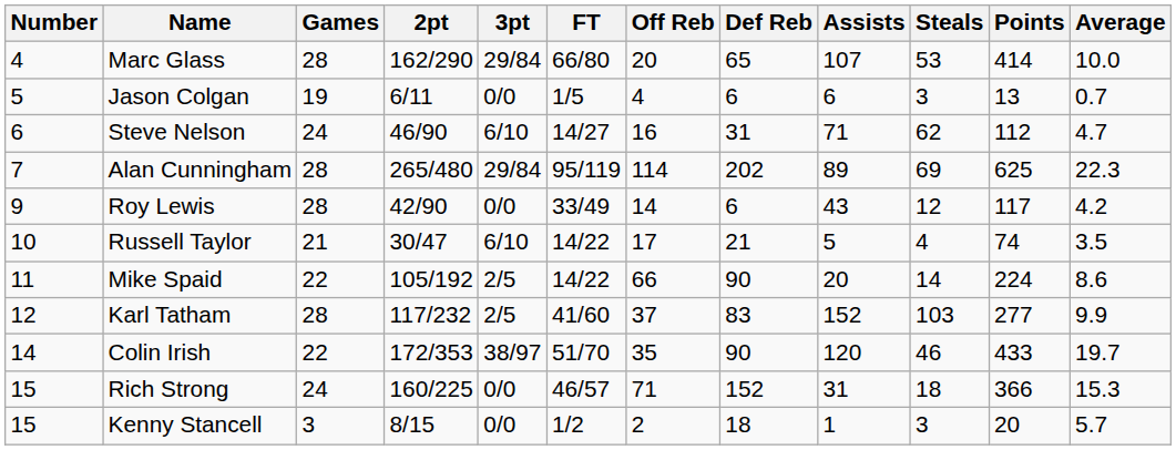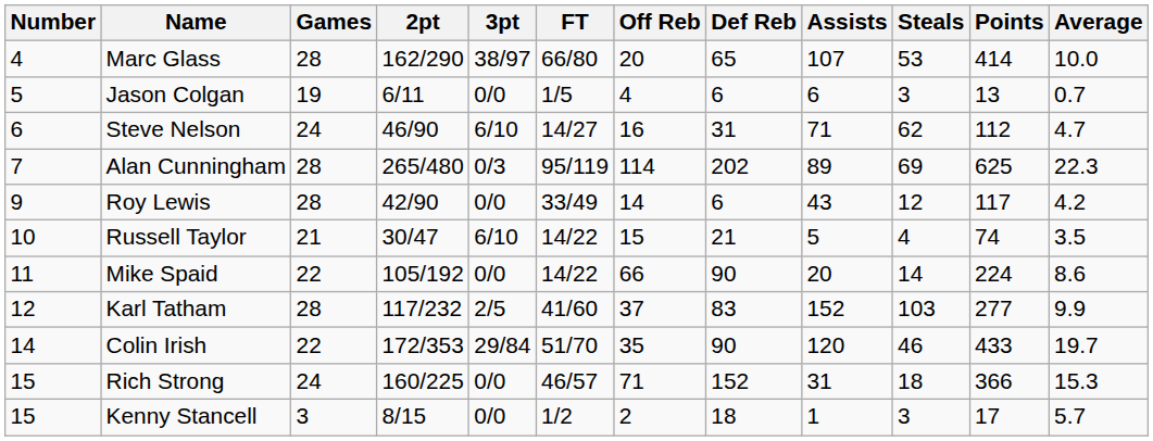 <table class="wikitable">
 <tr>
 <th>Number</th>
 <th>Name</th>
 <th>Games</th>
 <th>2pt</th>
 <th>3pt</th>
 <th>FT</th>
 <th>Off Reb</th>
 <th>Def Reb</th>
 <th>Assists</th>
 <th>Steals</th>
 <th>Points</th>
 <th>Average</th>
 </tr>
 <tr>
 <td>4</td>
 <td>Marc Glass</td>
 <td>28</td>
 <td>162/290</td>
-<td>29/84</td>
+<td>38/97</td>
 <td>66/80</td>
 <td>20</td>
 <td>65</td>
 <td>107</td>
 <td>53</td>
 <td>414</td>
 <td>10.0</td>
 </tr>
 <tr>
 <td>5</td>
 <td>Jason Colgan</td>
 <td>19</td>
 <td>6/11</td>
 <td>0/0</td>
 <td>1/5</td>
 <td>4</td>
 <td>6</td>
 <td>6</td>
 <td>3</td>
 <td>13</td>
 <td>0.7</td>
 </tr>
 <tr>
 <td>6</td>
 <td>Steve Nelson</td>
 <td>24</td>
 <td>46/90</td>
 <td>6/10</td>
 <td>14/27</td>
 <td>16</td>
 <td>31</td>
 <td>71</td>
 <td>62</td>
 <td>112</td>
 <td>4.7</td>
 </tr>
 <tr>
 <td>7</td>
 <td>Alan Cunningham</td>
 <td>28</td>
 <td>265/480</td>
-<td>29/84</td>
+<td>0/3</td>
 <td>95/119</td>
 <td>114</td>
 <td>202</td>
 <td>89</td>
 <td>69</td>
 <td>625</td>
 <td>22.3</td>
 </tr>
 <tr>
 <td>9</td>
 <td>Roy Lewis</td>
 <td>28</td>
 <td>42/90</td>
 <td>0/0</td>
 <td>33/49</td>
 <td>14</td>
 <td>6</td>
 <td>43</td>
 <td>12</td>
 <td>117</td>
 <td>4.2</td>
 </tr>
 <tr>
 <td>10</td>
 <td>Russell Taylor</td>
 <td>21</td>
 <td>30/47</td>
 <td>6/10</td>
 <td>14/22</td>
-<td>17</td>
+<td>15</td>
 <td>21</td>
 <td>5</td>
 <td>4</td>
 <td>74</td>
 <td>3.5</td>
 </tr>
 <tr>
 <td>11</td>
 <td>Mike Spaid</td>
 <td>22</td>
 <td>105/192</td>
-<td>2/5</td>
+<td>0/0</td>
 <td>14/22</td>
 <td>66</td>
 <td>90</td>
 <td>20</td>
 <td>14</td>
 <td>224</td>
 <td>8.6</td>
 </tr>
 <tr>
 <td>12</td>
 <td>Karl Tatham</td>
 <td>28</td>
 <td>117/232</td>
 <td>2/5</td>
 <td>41/60</td>
 <td>37</td>
 <td>83</td>
 <td>152</td>
 <td>103</td>
 <td>277</td>
 <td>9.9</td>
 </tr>
 <tr>
 <td>14</td>
 <td>Colin Irish</td>
 <td>22</td>
 <td>172/353</td>
-<td>38/97</td>
+<td>29/84</td>
 <td>51/70</td>
 <td>35</td>
 <td>90</td>
 <td>120</td>
 <td>46</td>
 <td>433</td>
 <td>19.7</td>
 </tr>
 <tr>
 <td>15</td>
 <td>Rich Strong</td>
 <td>24</td>
 <td>160/225</td>
 <td>0/0</td>
 <td>46/57</td>
 <td>71</td>
 <td>152</td>
 <td>31</td>
 <td>18</td>
 <td>366</td>
 <td>15.3</td>
 </tr>
 <tr>
 <td>15</td>
 <td>Kenny Stancell</td>
 <td>3</td>
 <td>8/15</td>
 <td>0/0</td>
 <td>1/2</td>
 <td>2</td>
 <td>18</td>
 <td>1</td>
 <td>3</td>
-<td>20</td>
+<td>17</td>
 <td>5.7</td>
 </tr>
 </table>
